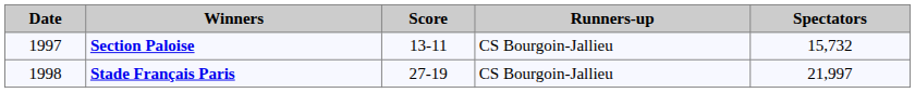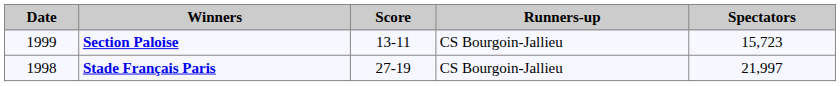 <table cellpadding="4" cellspacing="0" border="1" style="background:#f7f8ff; width:70%; font-size:100%; border:gray solid 1px; border-collapse:collapse;">
 <tr style="background:#ccc;">
 <td align=center><strong>Date</strong></td>
 <td align=center><strong>Winners</strong></td>
 <td align=center><strong>Score</strong></td>
 <td align=center><strong>Runners-up</strong></td>
 <td align=center><strong>Spectators</strong></td>
 </tr>
 <tr>
-<td align=center>1997</td>
+<td align=center>1999</td>
 <td><strong><a href='#'>Section Paloise</a></strong></td>
 <td align=center>13-11</td>
 <td>CS Bourgoin-Jallieu</td>
-<td align=center>15,732</td>
+<td align=center>15,723</td>
 </tr>
 <tr>
 <td align=center>1998</td>
 <td><strong><a href='#'>Stade Français Paris</a></strong></td>
 <td align=center>27-19</td>
 <td>CS Bourgoin-Jallieu</td>
 <td align=center>21,997</td>
 </tr>
 </table>
